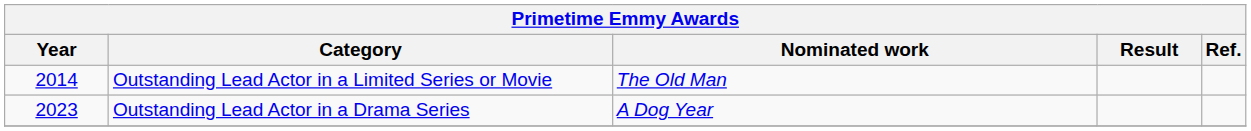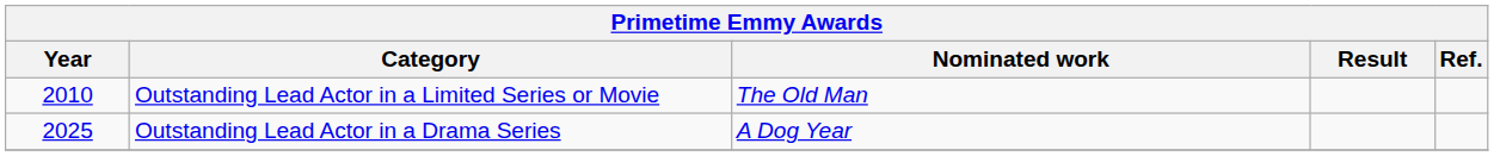 <table class=wikitable>
 <tr>
 <th colspan=5><a href='#'>Primetime Emmy Awards</a></th>
 </tr>
 <tr>
 <th scope="col" style="width:5em;">Year</th>
 <th scope="col" style="width:26em;">Category</th>
 <th scope="col" style="width:25em;">Nominated work</th>
 <th scope="col" style="width:5em;">Result</th>
 <th>Ref.</th>
 </tr>
 <tr>
-<td style="text-align:center;"><a href='#'>2014</a></td>
+<td style="text-align:center;"><a href='#'>2010</a></td>
 <td><a href='#'>Outstanding Lead Actor in a Limited Series or Movie</a></td>
 <td><em><a href='#'>The Old Man</a></em></td>
 <td></td>
 <td></td>
 </tr>
 <tr>
-<td style="text-align:center;"><a href='#'>2023</a></td>
+<td style="text-align:center;"><a href='#'>2025</a></td>
 <td><a href='#'>Outstanding Lead Actor in a Drama Series</a></td>
 <td><em><a href='#'>A Dog Year</a></em></td>
 <td></td>
 <td></td>
 </tr>
 <tr>
 </tr>
 </table>
